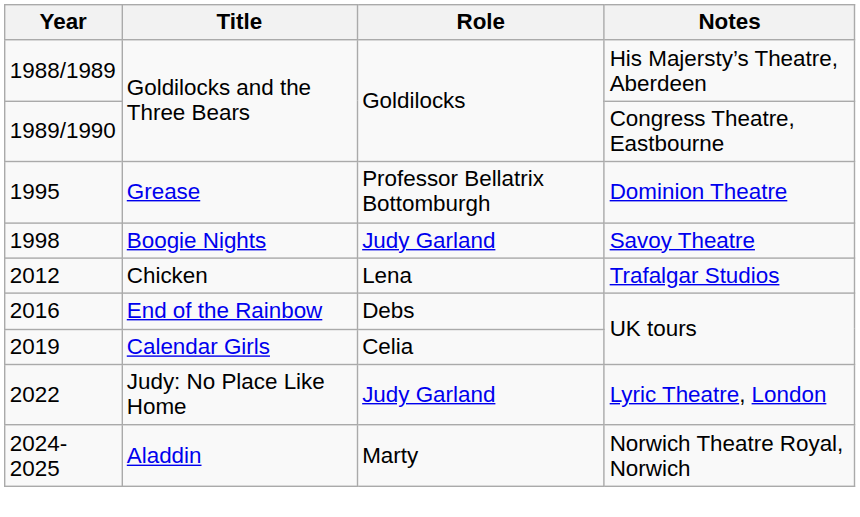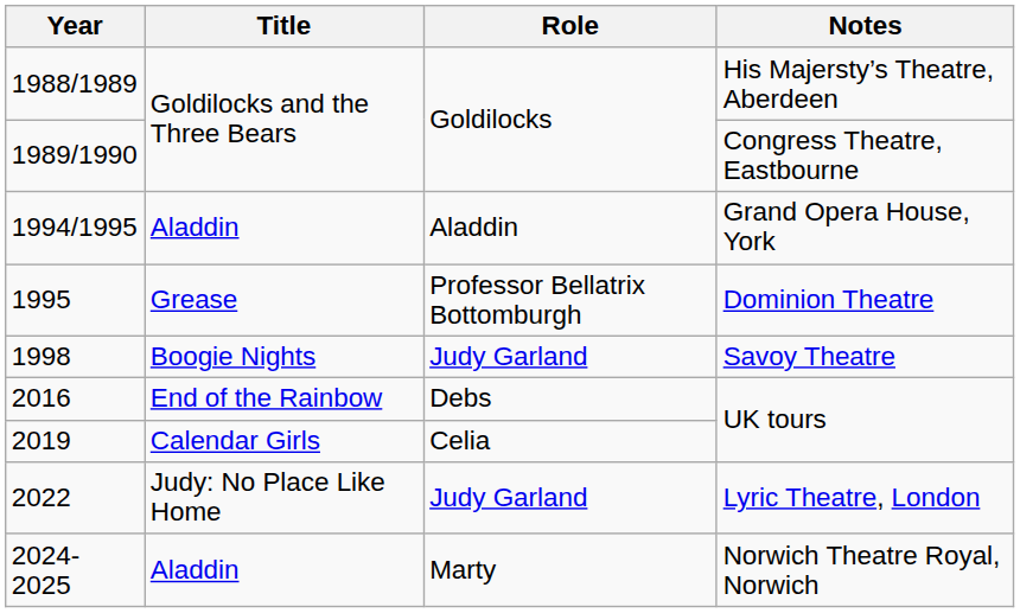 <table class="wikitable sortable">
 <tr>
 <th>Year</th>
 <th>Title</th>
 <th>Role</th>
 <th class="unsortable">Notes</th>
 </tr>
 <tr>
 <td>1988/1989</td>
 <td rowspan=2>Goldilocks and the Three Bears</td>
 <td rowspan=2>Goldilocks</td>
 <td>His Majersty’s Theatre, Aberdeen</td>
 </tr>
 <tr>
 <td>1989/1990</td>
 <td>Congress Theatre, Eastbourne</td>
 </tr>
 <tr>
+<td>1994/1995</td>
+<td><a href='#'>Aladdin</a></td>
+<td>Aladdin</td>
+<td>Grand Opera House, York</td>
+</tr>
+<tr>
 <td>1995</td>
 <td><a href='#'>Grease</a></td>
 <td>Professor Bellatrix Bottomburgh</td>
 <td><a href='#'>Dominion Theatre</a></td>
 </tr>
 <tr>
 <td>1998</td>
 <td><a href='#'>Boogie Nights</a></td>
 <td><a href='#'>Judy Garland</a></td>
 <td><a href='#'>Savoy Theatre</a></td>
-</tr>
-<tr>
-<td>2012</td>
-<td>Chicken</td>
-<td>Lena</td>
-<td><a href='#'>Trafalgar Studios</a></td>
 </tr>
 <tr>
 <td>2016</td>
 <td><a href='#'>End of the Rainbow</a></td>
 <td>Debs</td>
 <td rowspan=2>UK tours</td>
 </tr>
 <tr>
 <td>2019</td>
 <td><a href='#'>Calendar Girls</a></td>
 <td>Celia</td>
 </tr>
 <tr>
 <td>2022</td>
 <td>Judy: No Place Like Home</td>
 <td><a href='#'>Judy Garland</a></td>
 <td><a href='#'>Lyric Theatre</a>, <a href='#'>London</a></td>
 </tr>
 <tr>
 <td>2024-2025</td>
 <td><a href='#'>Aladdin</a></td>
 <td>Marty</td>
 <td>Norwich Theatre Royal, Norwich</td>
 </tr>
 </table>
